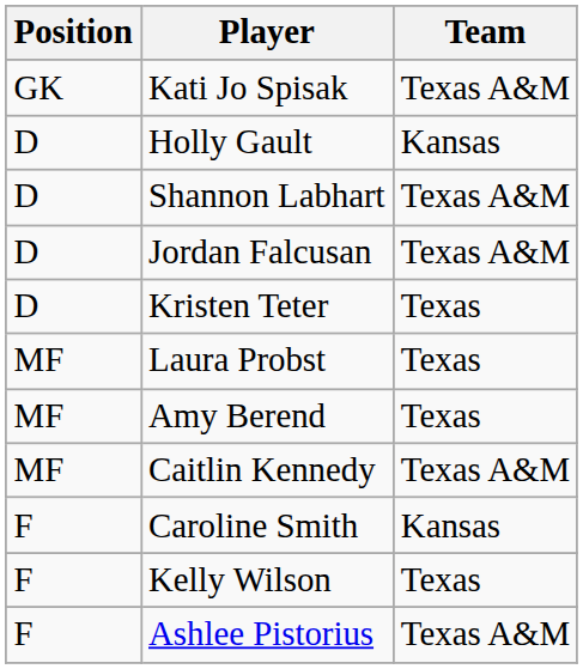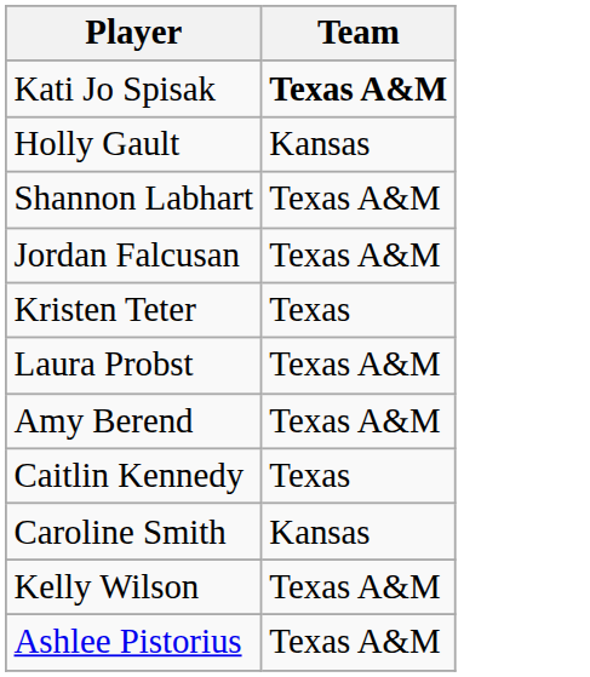 <table class="wikitable">
 <tr>
-<th>Position</th>
 <th>Player</th>
 <th>Team</th>
 </tr>
 <tr>
-<td>GK</td>
 <td>Kati Jo Spisak</td>
-<td>Texas A&M</td>
+<td><strong>Texas A&M</strong></td>
 </tr>
 <tr>
-<td>D</td>
 <td>Holly Gault</td>
 <td>Kansas</td>
 </tr>
 <tr>
-<td>D</td>
 <td>Shannon Labhart</td>
 <td>Texas A&M</td>
 </tr>
 <tr>
-<td>D</td>
 <td>Jordan Falcusan</td>
 <td>Texas A&M</td>
 </tr>
 <tr>
-<td>D</td>
 <td>Kristen Teter</td>
 <td>Texas</td>
 </tr>
 <tr>
-<td>MF</td>
 <td>Laura Probst</td>
+<td>Texas A&M</td>
+</tr>
+<tr>
+<td>Amy Berend</td>
+<td>Texas A&M</td>
+</tr>
+<tr>
+<td>Caitlin Kennedy</td>
 <td>Texas</td>
 </tr>
 <tr>
-<td>MF</td>
-<td>Amy Berend</td>
-<td>Texas</td>
-</tr>
-<tr>
-<td>MF</td>
-<td>Caitlin Kennedy</td>
-<td>Texas A&M</td>
-</tr>
-<tr>
-<td>F</td>
 <td>Caroline Smith</td>
 <td>Kansas</td>
 </tr>
 <tr>
-<td>F</td>
 <td>Kelly Wilson</td>
-<td>Texas</td>
+<td>Texas A&M</td>
 </tr>
 <tr>
-<td>F</td>
 <td><a href='#'>Ashlee Pistorius</a></td>
 <td>Texas A&M</td>
 </tr>
 </table>
